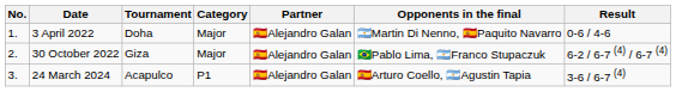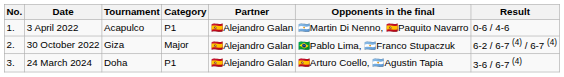 <table class="wikitable">
 <tr>
 <th>No.</th>
 <th>Date</th>
 <th>Tournament</th>
 <th>Category</th>
 <th>Partner</th>
 <th>Opponents in the final</th>
 <th>Result</th>
 </tr>
 <tr>
 <td>1.</td>
 <td>3 April 2022</td>
-<td>Doha</td>
-<td>Major</td>
+<td>Acapulco</td>
+<td>P1</td>
 <td>🇪🇸Alejandro Galan</td>
 <td>🇦🇷Martin Di Nenno, 🇪🇸Paquito Navarro</td>
 <td>0-6 / 4-6</td>
 </tr>
 <tr>
 <td>2.</td>
 <td>30 October 2022</td>
 <td>Giza</td>
 <td>Major</td>
 <td>🇪🇸Alejandro Galan</td>
 <td>🇧🇷Pablo Lima, 🇦🇷Franco Stupaczuk</td>
 <td>6-2 / 6-7 <sup>(4)</sup> / 6-7 <sup>(4)</sup></td>
 </tr>
 <tr>
 <td>3.</td>
 <td>24 March 2024</td>
-<td>Acapulco</td>
+<td>Doha</td>
 <td>P1</td>
 <td>🇪🇸Alejandro Galan</td>
 <td>🇪🇸Arturo Coello, 🇦🇷Agustin Tapia</td>
 <td>3-6 / 6-7 <sup>(4)</sup></td>
 </tr>
 </table>
